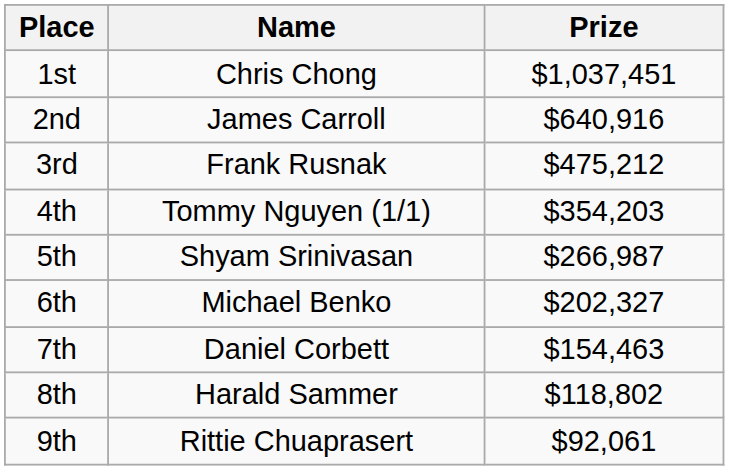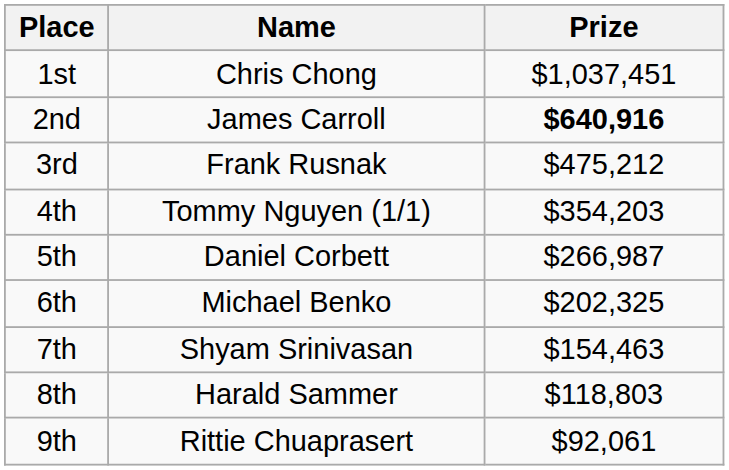 <table class="wikitable">
 <tr>
 <th width="50">Place</th>
 <th width="200">Name</th>
 <th width="125">Prize</th>
 </tr>
 <tr>
 <td align = "center">1st</td>
 <td align = "center">Chris Chong</td>
 <td align = "center">$1,037,451</td>
 </tr>
 <tr>
 <td align = "center">2nd</td>
 <td align = "center">James Carroll</td>
-<td align = "center">$640,916</td>
+<td align = "center"><strong>$640,916</strong></td>
 </tr>
 <tr>
 <td align = "center">3rd</td>
 <td align = "center">Frank Rusnak</td>
 <td align = "center">$475,212</td>
 </tr>
 <tr>
 <td align = "center">4th</td>
 <td align = "center">Tommy Nguyen (1/1)</td>
 <td align = "center">$354,203</td>
 </tr>
 <tr>
 <td align = "center">5th</td>
-<td align = "center">Shyam Srinivasan</td>
+<td align = "center">Daniel Corbett</td>
 <td align = "center">$266,987</td>
 </tr>
 <tr>
 <td align = "center">6th</td>
 <td align = "center">Michael Benko</td>
-<td align = "center">$202,327</td>
+<td align = "center">$202,325</td>
 </tr>
 <tr>
 <td align = "center">7th</td>
-<td align = "center">Daniel Corbett</td>
+<td align = "center">Shyam Srinivasan</td>
 <td align = "center">$154,463</td>
 </tr>
 <tr>
 <td align = "center">8th</td>
 <td align = "center">Harald Sammer</td>
-<td align = "center">$118,802</td>
+<td align = "center">$118,803</td>
 </tr>
 <tr>
 <td align = "center">9th</td>
 <td align = "center">Rittie Chuaprasert</td>
 <td align = "center">$92,061</td>
 </tr>
 </table>
